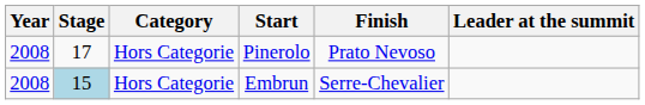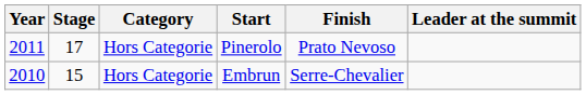 <table class="wikitable" style="text-align: center;">
 <tr>
 <th>Year</th>
 <th>Stage</th>
 <th>Category</th>
 <th>Start</th>
 <th>Finish</th>
 <th>Leader at the summit</th>
 </tr>
 <tr>
-<td><a href='#'>2008</a></td>
+<td><a href='#'>2011</a></td>
 <td>17</td>
 <td><a href='#'>Hors Categorie</a></td>
 <td><a href='#'>Pinerolo</a></td>
 <td><a href='#'>Prato Nevoso</a></td>
 <td align=left></td>
 </tr>
 <tr>
-<td><a href='#'>2008</a></td>
-<td style="background: lightblue;">15</td>
+<td><a href='#'>2010</a></td>
+<td>15</td>
 <td><a href='#'>Hors Categorie</a></td>
 <td><a href='#'>Embrun</a></td>
 <td><a href='#'>Serre-Chevalier</a></td>
 <td align=left></td>
 </tr>
 </table>
